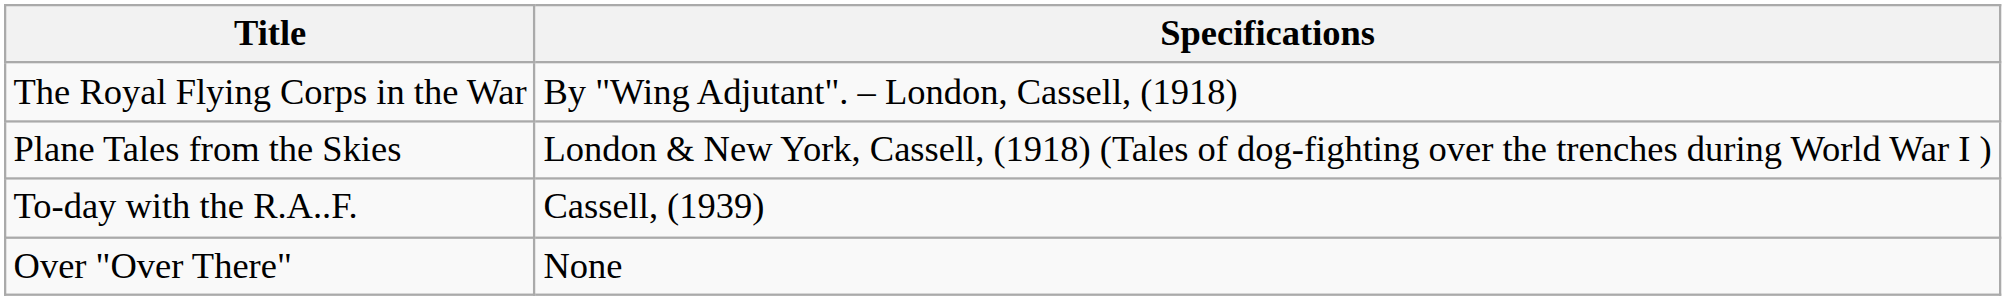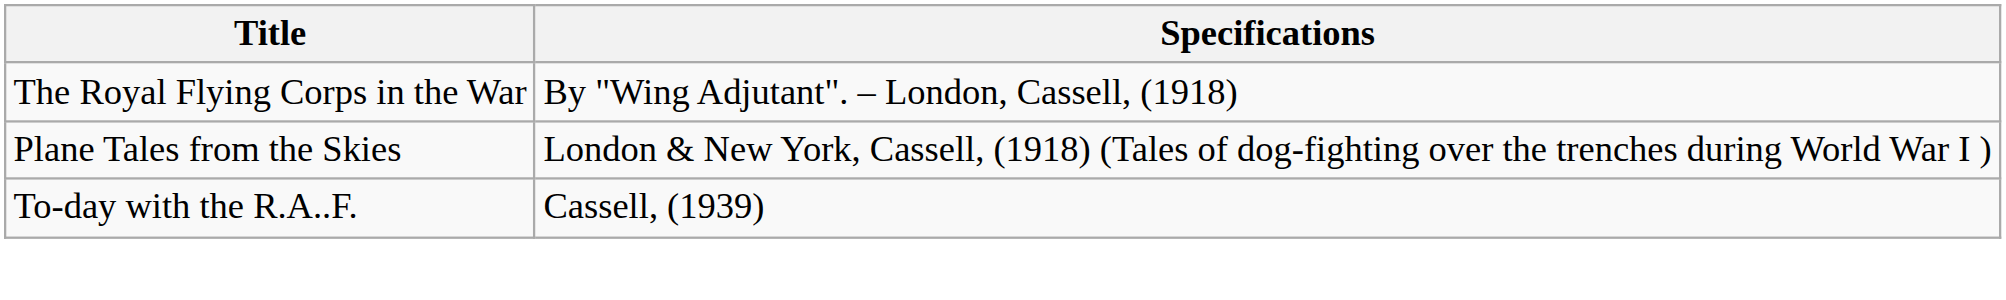 <table class="wikitable">
 <tr>
 <th>Title</th>
 <th>Specifications</th>
 </tr>
 <tr>
 <td>The Royal Flying Corps in the War</td>
 <td>By "Wing Adjutant". – London, Cassell, (1918)</td>
 </tr>
 <tr>
 <td>Plane Tales from the Skies</td>
 <td>London & New York, Cassell, (1918) (Tales of dog-fighting over the trenches during World War I )</td>
 </tr>
 <tr>
 <td>To-day with the R.A..F.</td>
 <td>Cassell, (1939)</td>
 </tr>
-<tr>
-<td>Over "Over There"</td>
-<td>None</td>
-</tr>
 </table>
